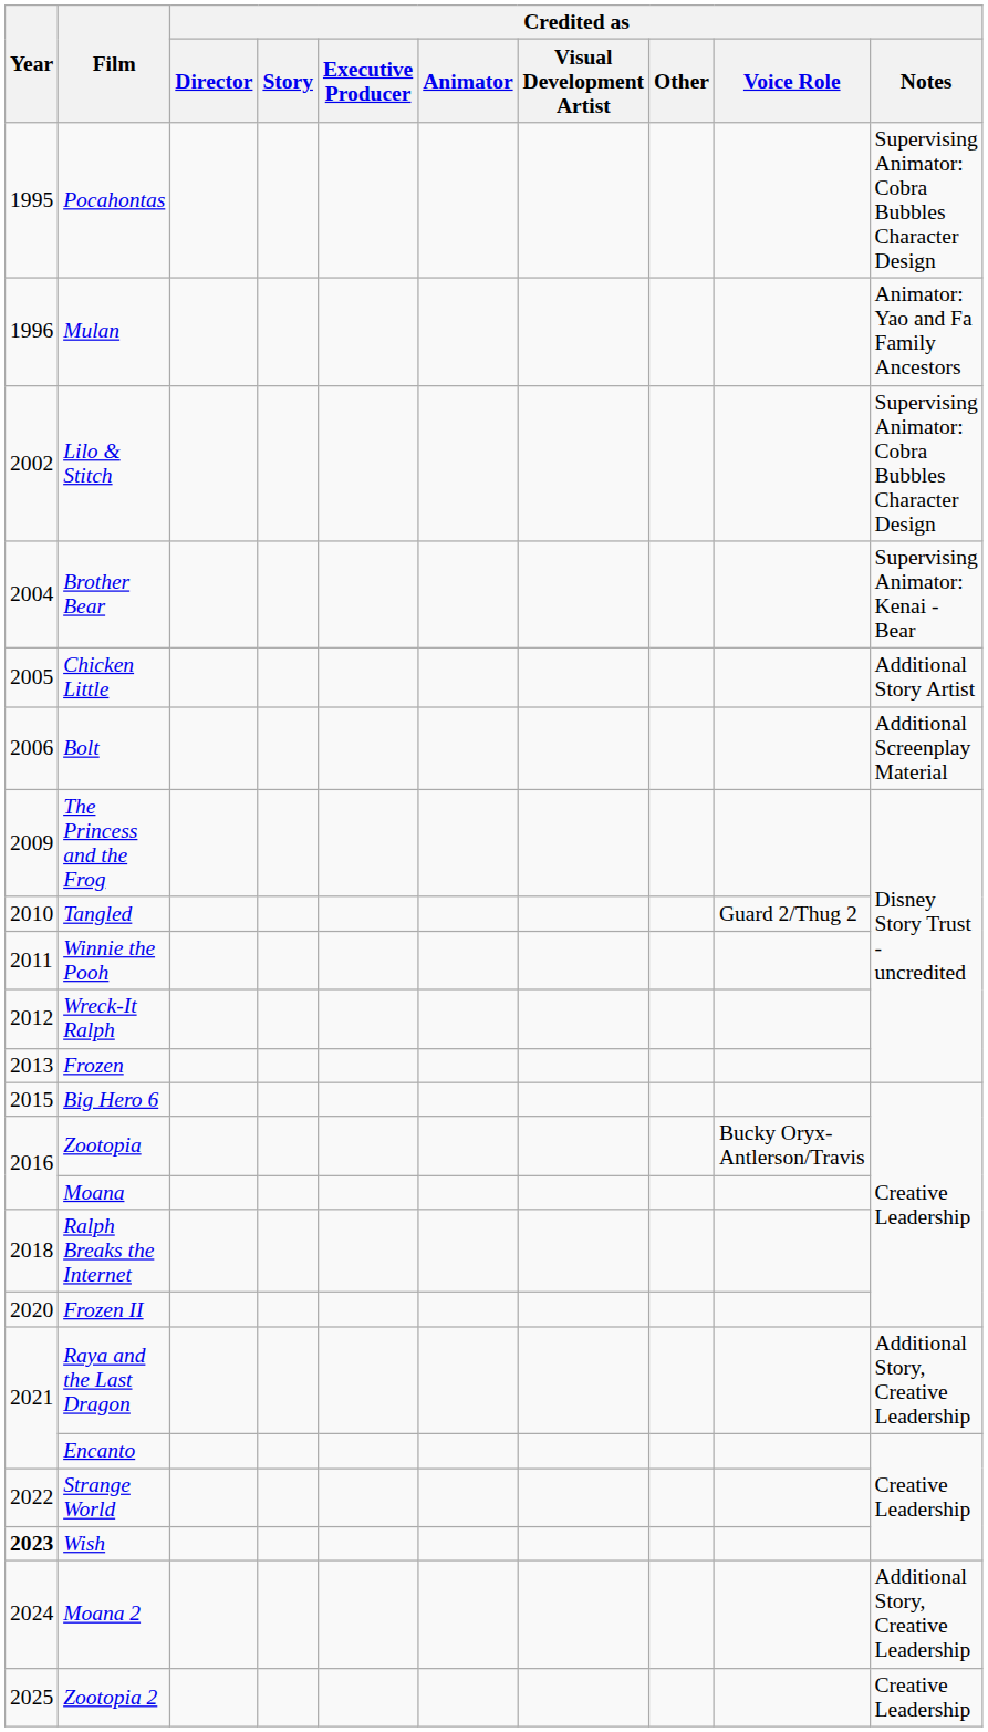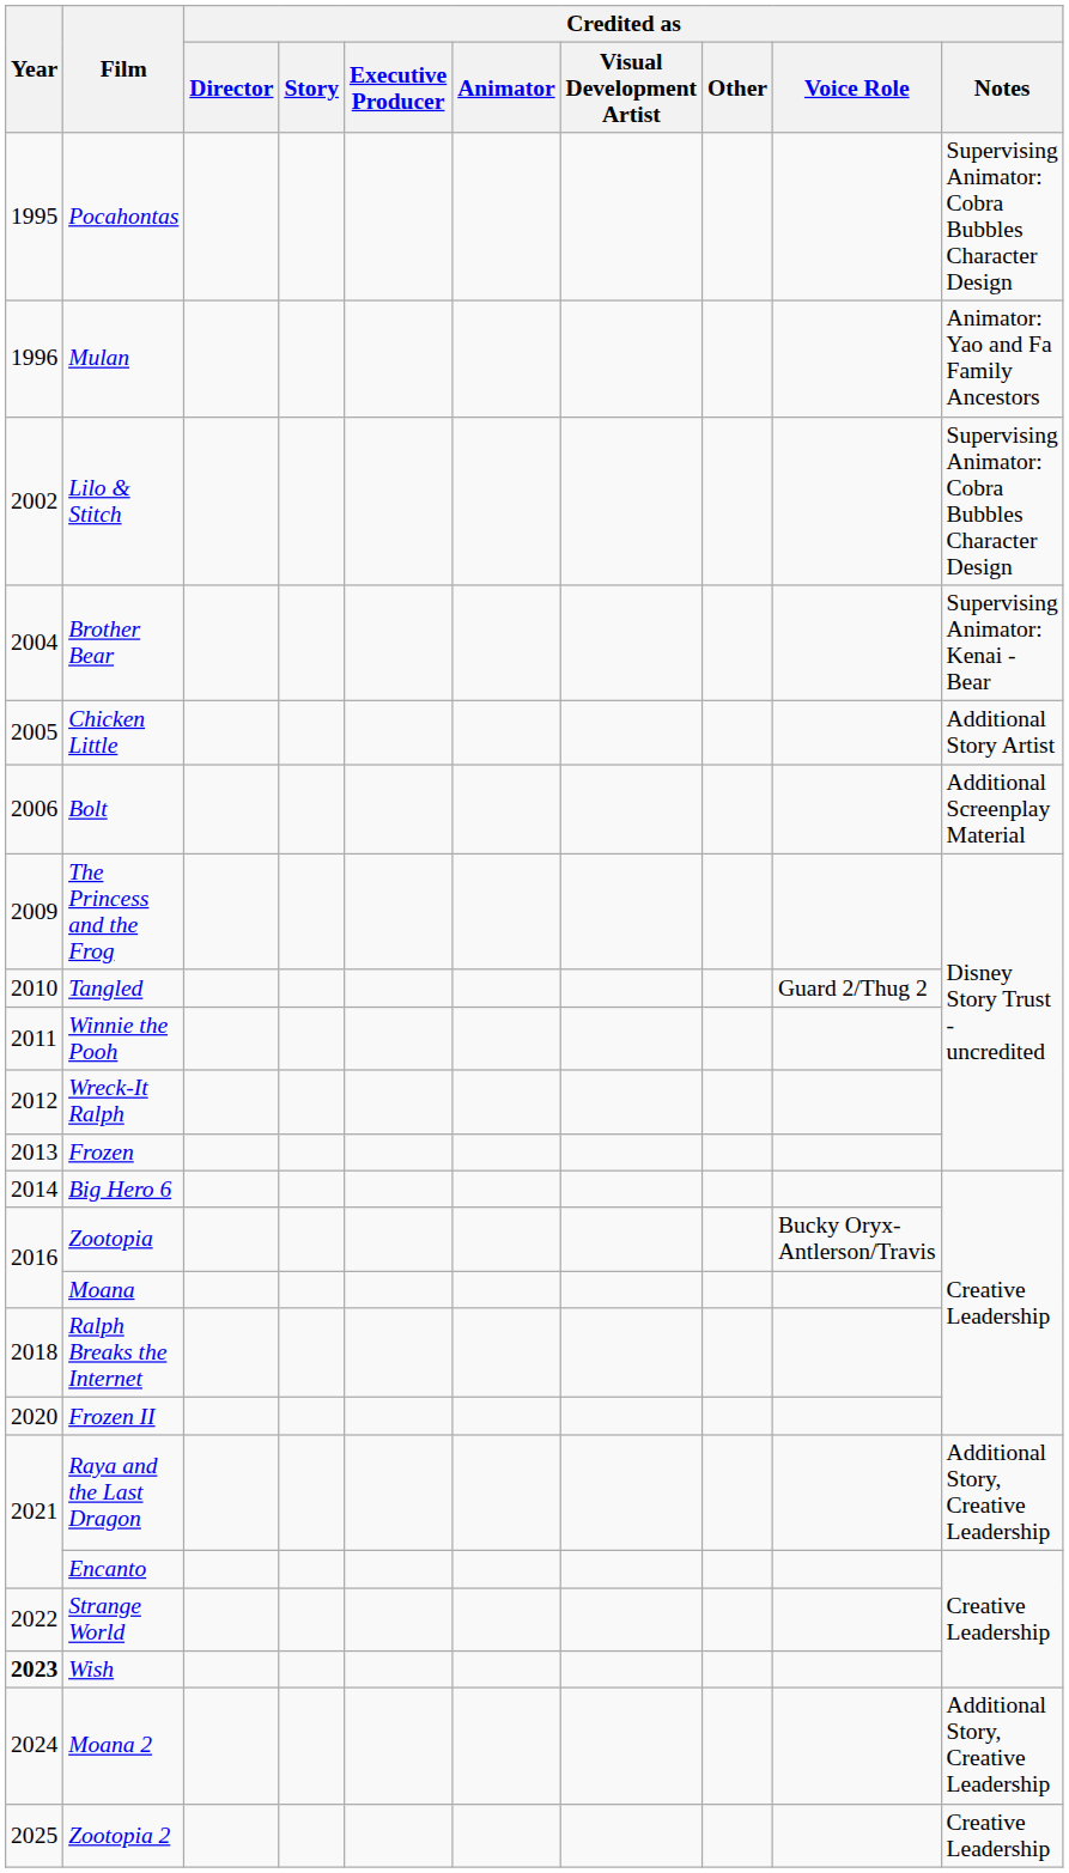 <table class="wikitable">
 <tr>
 <th rowspan="2">Year</th>
 <th rowspan="2">Film</th>
 <th colspan="8">Credited as</th>
 </tr>
 <tr>
 <th><a href='#'>Director</a></th>
 <th><a href='#'>Story</a></th>
 <th><a href='#'>Executive<br>Producer</a></th>
 <th><a href='#'>Animator</a></th>
 <th>Visual<br>Development<br>Artist</th>
 <th>Other</th>
 <th><a href='#'>Voice Role</a></th>
 <th>Notes</th>
 </tr>
 <tr>
 <td>1995</td>
 <td><em><a href='#'>Pocahontas</a></em></td>
 <td></td>
 <td></td>
 <td></td>
 <td></td>
 <td></td>
 <td></td>
 <td></td>
 <td>Supervising Animator: Cobra Bubbles<br>Character Design</td>
 </tr>
 <tr>
 <td>1996</td>
 <td><em><a href='#'>Mulan</a></em></td>
 <td></td>
 <td></td>
 <td></td>
 <td></td>
 <td></td>
 <td></td>
 <td></td>
 <td>Animator: Yao and Fa Family Ancestors</td>
 </tr>
 <tr>
 <td>2002</td>
 <td><em><a href='#'>Lilo & Stitch</a></em></td>
 <td></td>
 <td></td>
 <td></td>
 <td></td>
 <td></td>
 <td></td>
 <td></td>
 <td>Supervising Animator: Cobra Bubbles<br>Character Design</td>
 </tr>
 <tr>
 <td>2004</td>
 <td><em><a href='#'>Brother Bear</a></em></td>
 <td></td>
 <td></td>
 <td></td>
 <td></td>
 <td></td>
 <td></td>
 <td></td>
 <td>Supervising Animator: Kenai - Bear</td>
 </tr>
 <tr>
 <td>2005</td>
 <td><em><a href='#'>Chicken Little</a></em></td>
 <td></td>
 <td></td>
 <td></td>
 <td></td>
 <td></td>
 <td></td>
 <td></td>
 <td>Additional Story Artist</td>
 </tr>
 <tr>
 <td>2006</td>
 <td><em><a href='#'>Bolt</a></em></td>
 <td></td>
 <td></td>
 <td></td>
 <td></td>
 <td></td>
 <td></td>
 <td></td>
 <td>Additional Screenplay Material</td>
 </tr>
 <tr>
 <td>2009</td>
 <td><em><a href='#'>The Princess and the Frog</a></em></td>
 <td></td>
 <td></td>
 <td></td>
 <td></td>
 <td></td>
 <td></td>
 <td></td>
 <td rowspan="5">Disney Story Trust - uncredited</td>
 </tr>
 <tr>
 <td>2010</td>
 <td><em><a href='#'>Tangled</a></em></td>
 <td></td>
 <td></td>
 <td></td>
 <td></td>
 <td></td>
 <td></td>
 <td>Guard 2/Thug 2</td>
 </tr>
 <tr>
 <td>2011</td>
 <td><em><a href='#'>Winnie the Pooh</a></em></td>
 <td></td>
 <td></td>
 <td></td>
 <td></td>
 <td></td>
 <td></td>
 <td></td>
 </tr>
 <tr>
 <td>2012</td>
 <td><em><a href='#'>Wreck-It Ralph</a></em></td>
 <td></td>
 <td></td>
 <td></td>
 <td></td>
 <td></td>
 <td></td>
 <td></td>
 </tr>
 <tr>
 <td>2013</td>
 <td><em><a href='#'>Frozen</a></em></td>
 <td></td>
 <td></td>
 <td></td>
 <td></td>
 <td></td>
 <td></td>
 <td></td>
 </tr>
 <tr>
-<td>2015</td>
+<td>2014</td>
 <td><em><a href='#'>Big Hero 6</a></em></td>
 <td></td>
 <td></td>
 <td></td>
 <td></td>
 <td></td>
 <td></td>
 <td></td>
 <td rowspan="5">Creative Leadership</td>
 </tr>
 <tr>
 <td rowspan="2">2016</td>
 <td><em><a href='#'>Zootopia</a></em></td>
 <td></td>
 <td></td>
 <td></td>
 <td></td>
 <td></td>
 <td></td>
 <td>Bucky Oryx-Antlerson/Travis</td>
 </tr>
 <tr>
 <td><em><a href='#'>Moana</a></em></td>
 <td></td>
 <td></td>
 <td></td>
 <td></td>
 <td></td>
 <td></td>
 <td></td>
 </tr>
 <tr>
 <td>2018</td>
 <td><em><a href='#'>Ralph Breaks the Internet</a></em></td>
 <td></td>
 <td></td>
 <td></td>
 <td></td>
 <td></td>
 <td></td>
 <td></td>
 </tr>
 <tr>
 <td>2020</td>
 <td><em><a href='#'>Frozen II</a></em></td>
 <td></td>
 <td></td>
 <td></td>
 <td></td>
 <td></td>
 <td></td>
 <td></td>
 </tr>
 <tr>
 <td rowspan="2">2021</td>
 <td><em><a href='#'>Raya and the Last Dragon</a></em></td>
 <td></td>
 <td></td>
 <td></td>
 <td></td>
 <td></td>
 <td></td>
 <td></td>
 <td>Additional Story, Creative Leadership</td>
 </tr>
 <tr>
 <td><em><a href='#'>Encanto</a></em></td>
 <td></td>
 <td></td>
 <td></td>
 <td></td>
 <td></td>
 <td></td>
 <td></td>
 <td rowspan="3">Creative Leadership</td>
 </tr>
 <tr>
 <td>2022</td>
 <td><em><a href='#'>Strange World</a></em></td>
 <td></td>
 <td></td>
 <td></td>
 <td></td>
 <td></td>
 <td></td>
 <td></td>
 </tr>
 <tr>
 <td><strong>2023</strong></td>
 <td><em><a href='#'>Wish</a></em></td>
 <td></td>
 <td></td>
 <td></td>
 <td></td>
 <td></td>
 <td></td>
 <td></td>
 </tr>
 <tr>
 <td>2024</td>
 <td><em><a href='#'>Moana 2</a></em></td>
 <td></td>
 <td></td>
 <td></td>
 <td></td>
 <td></td>
 <td></td>
 <td></td>
 <td>Additional Story, Creative Leadership</td>
 </tr>
 <tr>
 <td>2025</td>
 <td><em><a href='#'>Zootopia 2</a></em></td>
 <td></td>
 <td></td>
 <td></td>
 <td></td>
 <td></td>
 <td></td>
 <td></td>
 <td>Creative Leadership</td>
 </tr>
 </table>
